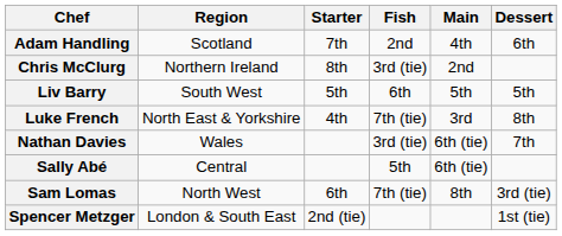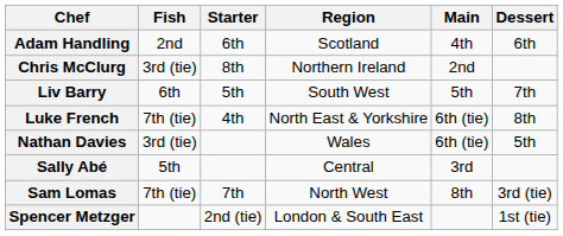 <table class="wikitable sortable" style="text-align:center;">
 <tr>
 <th scope="col">Chef</th>
+<th scope="col">Fish</th>
+<th scope="col">Starter</th>
 <th scope="col">Region</th>
-<th scope="col">Starter</th>
-<th scope="col">Fish</th>
 <th scope="col">Main</th>
 <th scope="col">Dessert</th>
 </tr>
 <tr>
 <th scope="row">Adam Handling</th>
+<td>2nd</td>
+<td>6th</td>
 <td>Scotland</td>
-<td>7th</td>
-<td>2nd</td>
 <td>4th</td>
 <td>6th</td>
 </tr>
 <tr>
 <th scope="row">Chris McClurg</th>
+<td>3rd (tie)</td>
+<td>8th</td>
 <td>Northern Ireland</td>
-<td>8th</td>
-<td>3rd (tie)</td>
 <td>2nd</td>
 <td></td>
 </tr>
 <tr>
 <th scope="row">Liv Barry</th>
+<td>6th</td>
+<td>5th</td>
 <td>South West</td>
 <td>5th</td>
-<td>6th</td>
-<td>5th</td>
-<td>5th</td>
+<td>7th</td>
 </tr>
 <tr>
 <th scope="row">Luke French</th>
+<td>7th (tie)</td>
+<td>4th</td>
 <td>North East & Yorkshire</td>
-<td>4th</td>
-<td>7th (tie)</td>
-<td>3rd</td>
+<td>6th (tie)</td>
 <td>8th</td>
 </tr>
 <tr>
 <th scope="row">Nathan Davies</th>
+<td>3rd (tie)</td>
+<td></td>
 <td>Wales</td>
-<td></td>
-<td>3rd (tie)</td>
 <td>6th (tie)</td>
-<td>7th</td>
+<td>5th</td>
 </tr>
 <tr>
 <th scope="row">Sally Abé</th>
+<td>5th</td>
+<td></td>
 <td>Central</td>
-<td></td>
-<td>5th</td>
-<td>6th (tie)</td>
+<td>3rd</td>
 <td></td>
 </tr>
 <tr>
 <th scope="row">Sam Lomas</th>
+<td>7th (tie)</td>
+<td>7th</td>
 <td>North West</td>
-<td>6th</td>
-<td>7th (tie)</td>
 <td>8th</td>
 <td>3rd (tie)</td>
 </tr>
 <tr>
 <th scope="row">Spencer Metzger</th>
+<td></td>
+<td>2nd (tie)</td>
 <td>London & South East</td>
-<td>2nd (tie)</td>
-<td></td>
 <td></td>
 <td>1st (tie)</td>
 </tr>
 </table>
